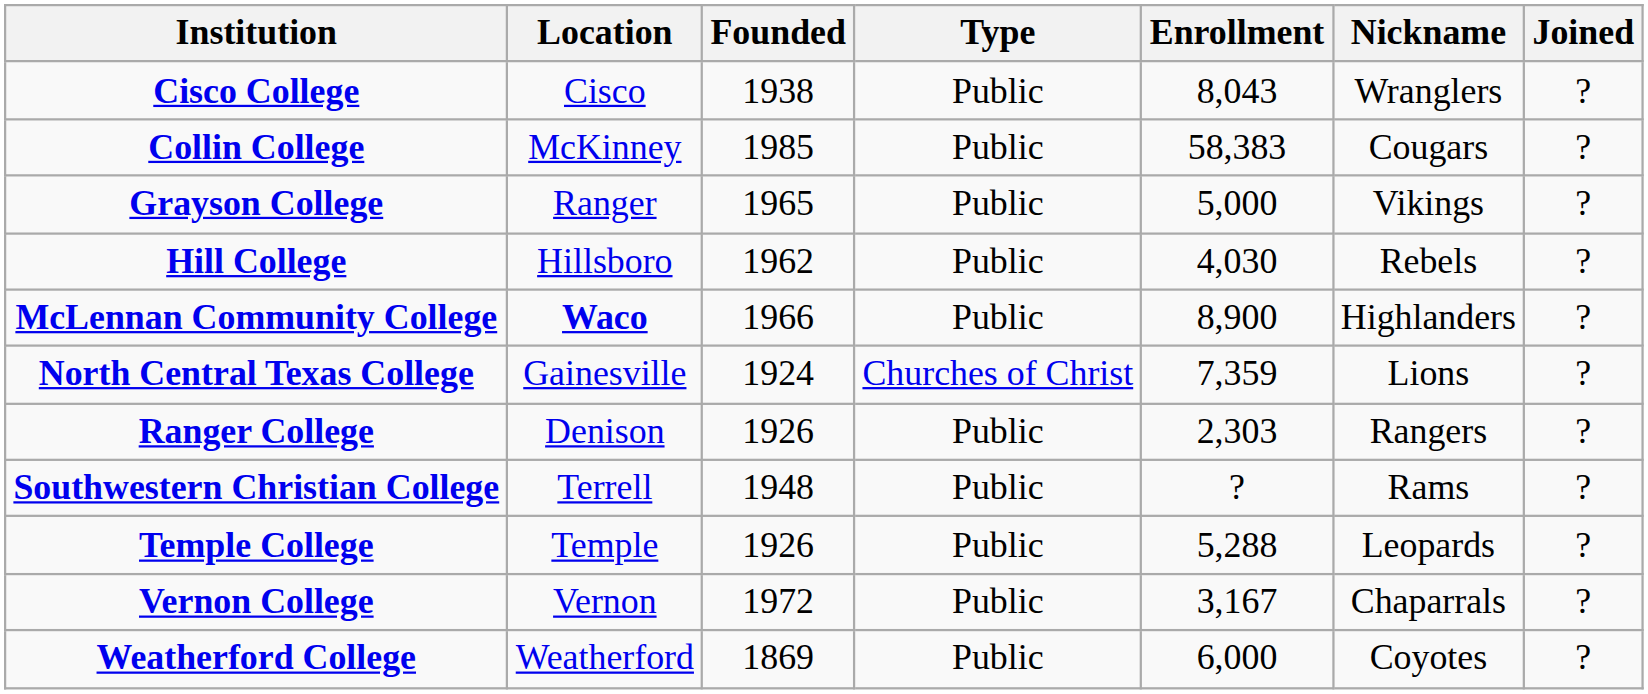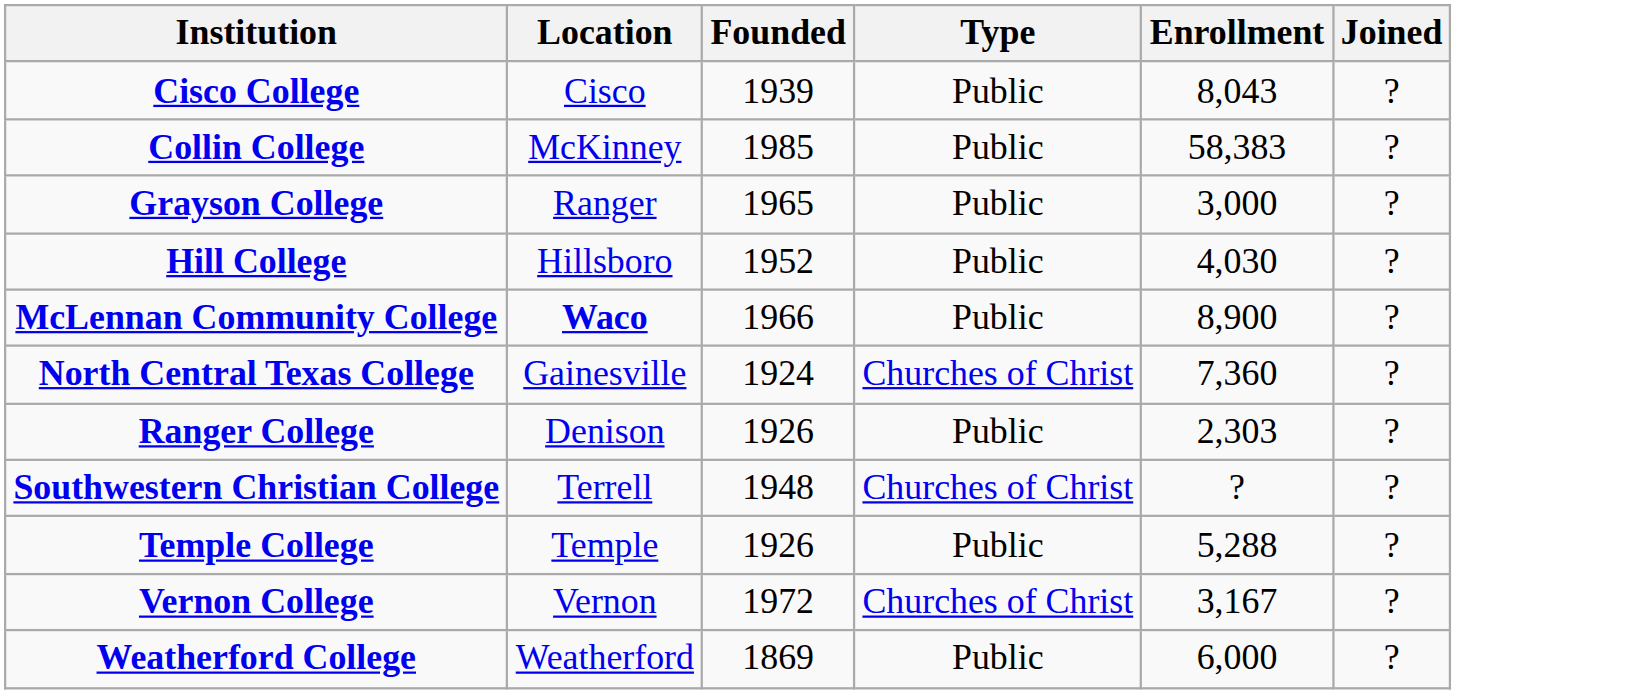 <table class="wikitable sortable" style="text-align:center;">
 <tr>
 <th>Institution</th>
 <th>Location</th>
 <th>Founded</th>
 <th>Type</th>
 <th>Enrollment</th>
-<th>Nickname</th>
 <th>Joined</th>
 </tr>
 <tr>
 <td><strong><a href='#'>Cisco College</a></strong></td>
 <td><a href='#'>Cisco</a></td>
-<td>1938</td>
+<td>1939</td>
 <td>Public</td>
 <td>8,043</td>
-<td>Wranglers</td>
 <td>?</td>
 </tr>
 <tr>
 <td><strong><a href='#'>Collin College</a></strong></td>
 <td><a href='#'>McKinney</a></td>
 <td>1985</td>
 <td>Public</td>
 <td>58,383</td>
-<td>Cougars</td>
 <td>?</td>
 </tr>
 <tr>
 <td><strong><a href='#'>Grayson College</a></strong></td>
 <td><a href='#'>Ranger</a></td>
 <td>1965</td>
 <td>Public</td>
-<td>5,000</td>
-<td>Vikings</td>
+<td>3,000</td>
 <td>?</td>
 </tr>
 <tr>
 <td><strong><a href='#'>Hill College</a></strong></td>
 <td><a href='#'>Hillsboro</a></td>
-<td>1962</td>
+<td>1952</td>
 <td>Public</td>
 <td>4,030</td>
-<td>Rebels</td>
 <td>?</td>
 </tr>
 <tr>
 <td><strong><a href='#'>McLennan Community College</a></strong></td>
 <td><strong><a href='#'>Waco</a></strong></td>
 <td>1966</td>
 <td>Public</td>
 <td>8,900</td>
-<td>Highlanders</td>
 <td>?</td>
 </tr>
 <tr>
 <td><strong><a href='#'>North Central Texas College</a></strong></td>
 <td><a href='#'>Gainesville</a></td>
 <td>1924</td>
 <td><a href='#'>Churches of Christ</a></td>
-<td>7,359</td>
-<td>Lions</td>
+<td>7,360</td>
 <td>?</td>
 </tr>
 <tr>
 <td><strong><a href='#'>Ranger College</a></strong></td>
 <td><a href='#'>Denison</a></td>
 <td>1926</td>
 <td>Public</td>
 <td>2,303</td>
-<td>Rangers</td>
 <td>?</td>
 </tr>
 <tr>
 <td><strong><a href='#'>Southwestern Christian College</a></strong></td>
 <td><a href='#'>Terrell</a></td>
 <td>1948</td>
-<td>Public</td>
+<td><a href='#'>Churches of Christ</a></td>
 <td>?</td>
-<td>Rams</td>
 <td>?</td>
 </tr>
 <tr>
 <td><strong><a href='#'>Temple College</a></strong></td>
 <td><a href='#'>Temple</a></td>
 <td>1926</td>
 <td>Public</td>
 <td>5,288</td>
-<td>Leopards</td>
 <td>?</td>
 </tr>
 <tr>
 <td><strong><a href='#'>Vernon College</a></strong></td>
 <td><a href='#'>Vernon</a></td>
 <td>1972</td>
-<td>Public</td>
+<td><a href='#'>Churches of Christ</a></td>
 <td>3,167</td>
-<td>Chaparrals</td>
 <td>?</td>
 </tr>
 <tr>
 <td><strong><a href='#'>Weatherford College</a></strong></td>
 <td><a href='#'>Weatherford</a></td>
 <td>1869</td>
 <td>Public</td>
 <td>6,000</td>
-<td>Coyotes</td>
 <td>?</td>
 </tr>
 </table>
